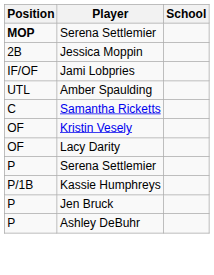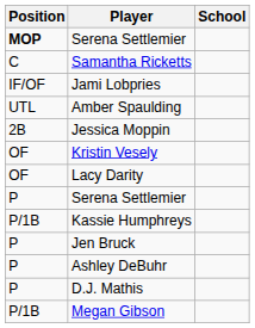 <table class="wikitable">
 <tr>
 <th>Position</th>
 <th>Player</th>
 <th>School</th>
 </tr>
 <tr>
 <td><strong>MOP</strong></td>
 <td>Serena Settlemier</td>
 <td></td>
 </tr>
 <tr>
-<td>2B</td>
-<td>Jessica Moppin</td>
+<td>C</td>
+<td><a href='#'>Samantha Ricketts</a></td>
 <td></td>
 </tr>
 <tr>
 <td>IF/OF</td>
 <td>Jami Lobpries</td>
 <td></td>
 </tr>
 <tr>
 <td>UTL</td>
 <td>Amber Spaulding</td>
 <td></td>
 </tr>
 <tr>
-<td>C</td>
-<td><a href='#'>Samantha Ricketts</a></td>
+<td>2B</td>
+<td>Jessica Moppin</td>
 <td></td>
 </tr>
 <tr>
 <td>OF</td>
 <td><a href='#'>Kristin Vesely</a></td>
 <td></td>
 </tr>
 <tr>
 <td>OF</td>
 <td>Lacy Darity</td>
 <td></td>
 </tr>
 <tr>
 <td>P</td>
 <td>Serena Settlemier</td>
 <td></td>
 </tr>
 <tr>
 <td>P/1B</td>
 <td>Kassie Humphreys</td>
 <td></td>
 </tr>
 <tr>
 <td>P</td>
 <td>Jen Bruck</td>
 <td></td>
 </tr>
 <tr>
 <td>P</td>
 <td>Ashley DeBuhr</td>
 <td></td>
 </tr>
+<tr>
+<td>P</td>
+<td>D.J. Mathis</td>
+<td></td>
+</tr>
+<tr>
+<td>P/1B</td>
+<td><a href='#'>Megan Gibson</a></td>
+<td></td>
+</tr>
 </table>
